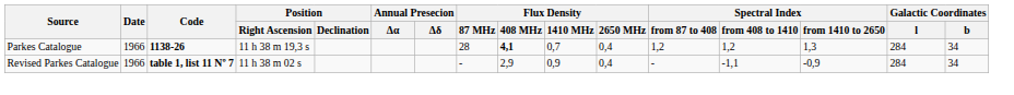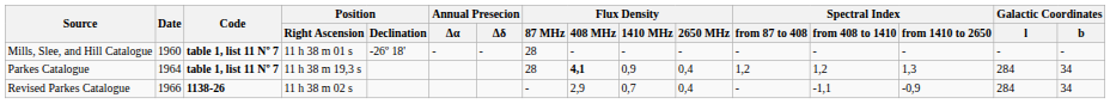 <table class="wikitable sortable">
 <tr>
 <th rowspan="2">Source</th>
 <th rowspan="2">Date</th>
 <th rowspan="2">Code</th>
 <th colspan="2">Position</th>
 <th colspan="2">Annual Presecion</th>
 <th colspan="4">Flux Density</th>
 <th colspan="3">Spectral Index</th>
 <th colspan="2">Galactic Coordinates</th>
 </tr>
 <tr>
 <th>Right Ascension</th>
 <th>Declination</th>
 <th>Δα</th>
 <th>Δδ</th>
 <th>87 MHz</th>
 <th>408 MHz</th>
 <th>1410 MHz</th>
 <th>2650 MHz</th>
 <th>from 87 to 408</th>
 <th>from 408 to 1410</th>
 <th>from 1410 to 2650</th>
 <th>l</th>
 <th>b</th>
 </tr>
 <tr>
+<td>Mills, Slee, and Hill Catalogue</td>
+<td>1960</td>
+<td><strong>table 1, list 11 Nº 7</strong></td>
+<td>11 h 38 m 01 s</td>
+<td>-26º 18'</td>
+<td>-</td>
+<td>-</td>
+<td>28</td>
+<td>-</td>
+<td>-</td>
+<td>-</td>
+<td>-</td>
+<td>-</td>
+<td>-</td>
+<td>-</td>
+<td>-</td>
+</tr>
+<tr>
 <td>Parkes Catalogue</td>
-<td>1966</td>
-<td><strong>1138-26</strong></td>
+<td>1964</td>
+<td><strong>table 1, list 11 Nº 7</strong></td>
 <td>11 h 38 m 19,3 s</td>
 <td></td>
 <td></td>
 <td></td>
 <td>28</td>
 <td><strong>4,1</strong></td>
-<td>0,7</td>
+<td>0,9</td>
 <td>0,4</td>
 <td>1,2</td>
 <td>1,2</td>
 <td>1,3</td>
 <td>284</td>
 <td>34</td>
 </tr>
 <tr>
 <td>Revised Parkes Catalogue</td>
 <td>1966</td>
-<td><strong>table 1, list 11 Nº 7</strong></td>
+<td><strong>1138-26</strong></td>
 <td>11 h 38 m 02 s</td>
 <td></td>
 <td></td>
 <td></td>
 <td>-</td>
 <td>2,9</td>
-<td>0,9</td>
+<td>0,7</td>
 <td>0,4</td>
 <td>-</td>
 <td>-1,1</td>
 <td>-0,9</td>
 <td>284</td>
 <td>34</td>
 </tr>
 </table>
